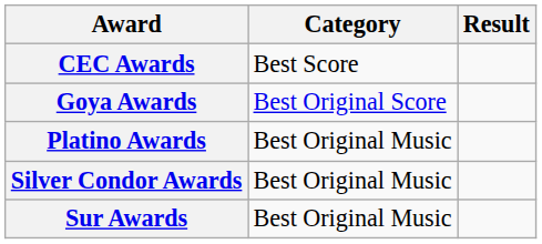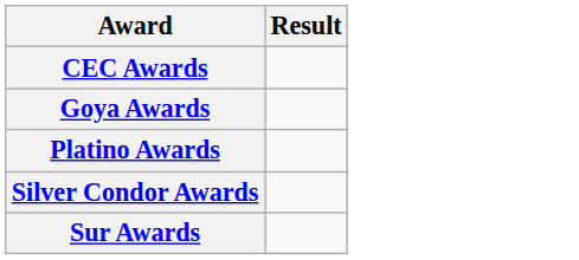 <table class="wikitable sortable plainrowheaders">
 <tr>
 <th scope="col">Award</th>
-<th scope="col">Category</th>
 <th scope="col">Result</th>
 </tr>
 <tr>
 <th scope="row"><a href='#'>CEC Awards</a></th>
-<td>Best Score</td>
 <td></td>
 </tr>
 <tr>
 <th scope="row"><a href='#'>Goya Awards</a></th>
-<td><a href='#'>Best Original Score</a></td>
 <td></td>
 </tr>
 <tr>
 <th scope="row"><a href='#'>Platino Awards</a></th>
-<td>Best Original Music</td>
 <td></td>
 </tr>
 <tr>
 <th scope="row"><a href='#'>Silver Condor Awards</a></th>
-<td>Best Original Music</td>
 <td></td>
 </tr>
 <tr>
 <th scope="row"><a href='#'>Sur Awards</a></th>
-<td>Best Original Music</td>
 <td></td>
 </tr>
 </table>
